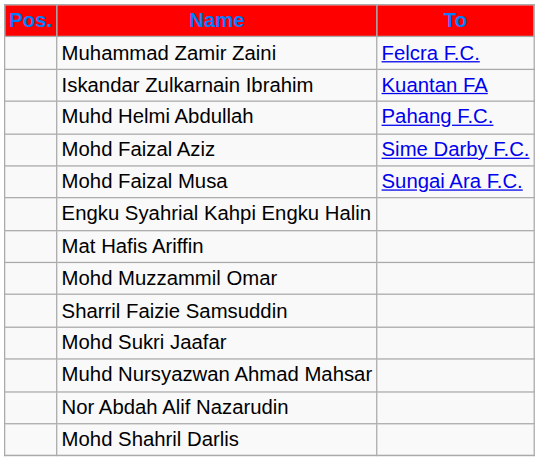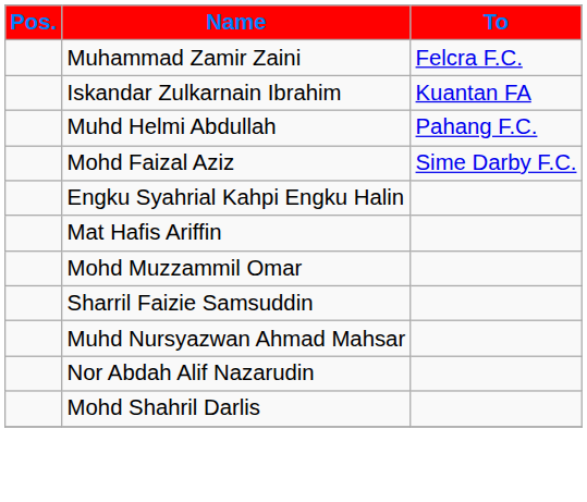 <table class="wikitable sortable">
 <tr>
 <th style="background:red; color:#0080FF;">Pos.</th>
 <th style="background:red; color:#0080FF;">Name</th>
 <th style="background:red; color:#0080FF;">To</th>
 </tr>
 <tr>
 <td></td>
 <td> Muhammad Zamir Zaini</td>
 <td> <a href='#'>Felcra F.C.</a></td>
 </tr>
 <tr>
 <td></td>
 <td> Iskandar Zulkarnain Ibrahim</td>
 <td> <a href='#'>Kuantan FA</a></td>
 </tr>
 <tr>
 <td></td>
 <td> Muhd Helmi Abdullah</td>
 <td> <a href='#'>Pahang F.C.</a></td>
 </tr>
 <tr>
 <td></td>
 <td> Mohd Faizal Aziz</td>
 <td> <a href='#'>Sime Darby F.C.</a></td>
 </tr>
 <tr>
 <td></td>
-<td> Mohd Faizal Musa</td>
-<td> <a href='#'>Sungai Ara F.C.</a></td>
-</tr>
-<tr>
-<td></td>
 <td> Engku Syahrial Kahpi Engku Halin</td>
 <td></td>
 </tr>
 <tr>
 <td></td>
 <td> Mat Hafis Ariffin</td>
 <td></td>
 </tr>
 <tr>
 <td></td>
 <td> Mohd Muzzammil Omar</td>
 <td></td>
 </tr>
 <tr>
 <td></td>
 <td> Sharril Faizie Samsuddin</td>
 <td></td>
 </tr>
 <tr>
 <td></td>
-<td> Mohd Sukri Jaafar</td>
-<td></td>
-</tr>
-<tr>
-<td></td>
 <td> Muhd Nursyazwan Ahmad Mahsar</td>
 <td></td>
 </tr>
 <tr>
 <td></td>
 <td> Nor Abdah Alif Nazarudin</td>
 <td></td>
 </tr>
 <tr>
 <td></td>
 <td> Mohd Shahril Darlis</td>
 <td></td>
 </tr>
 <tr>
 </tr>
 </table>
